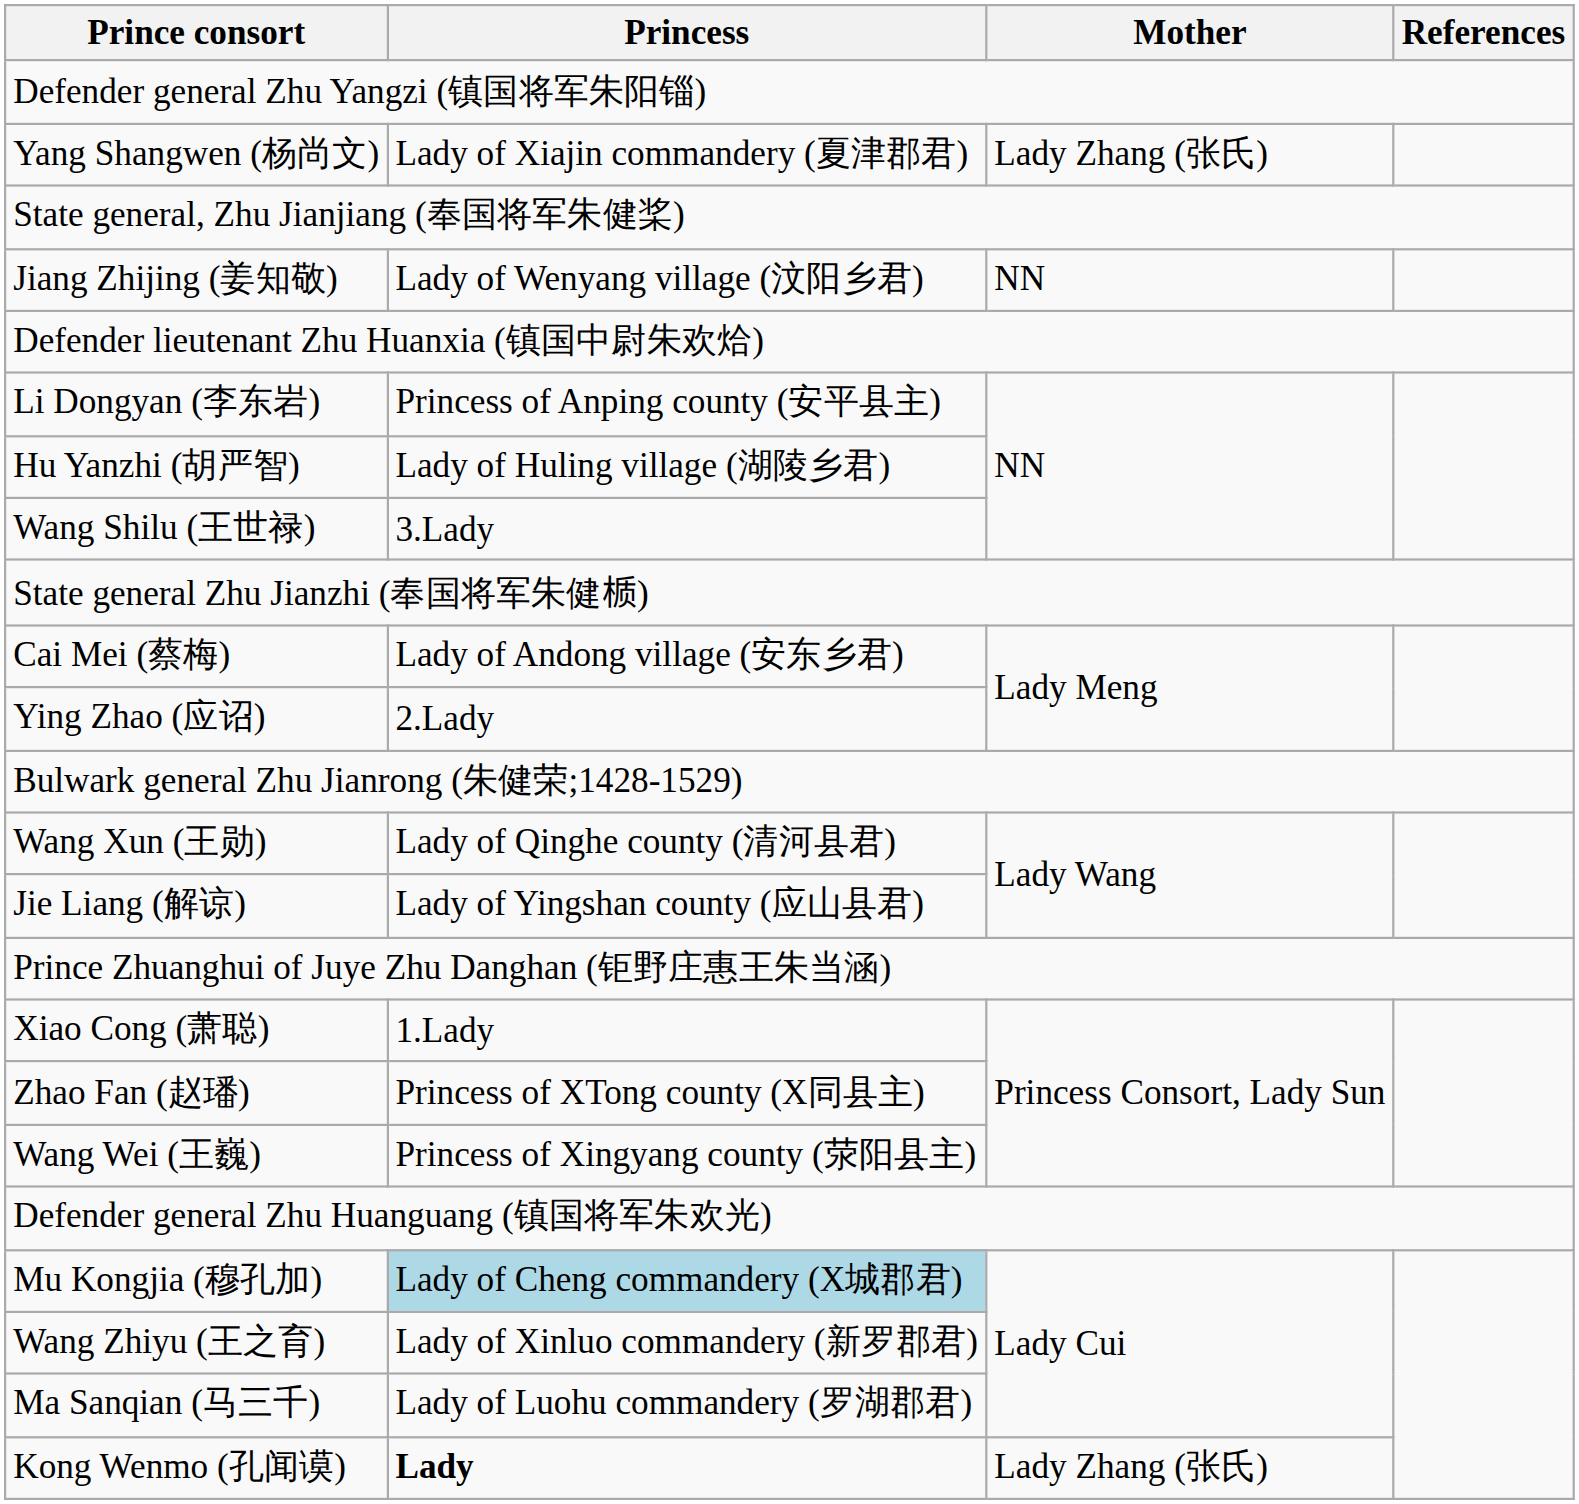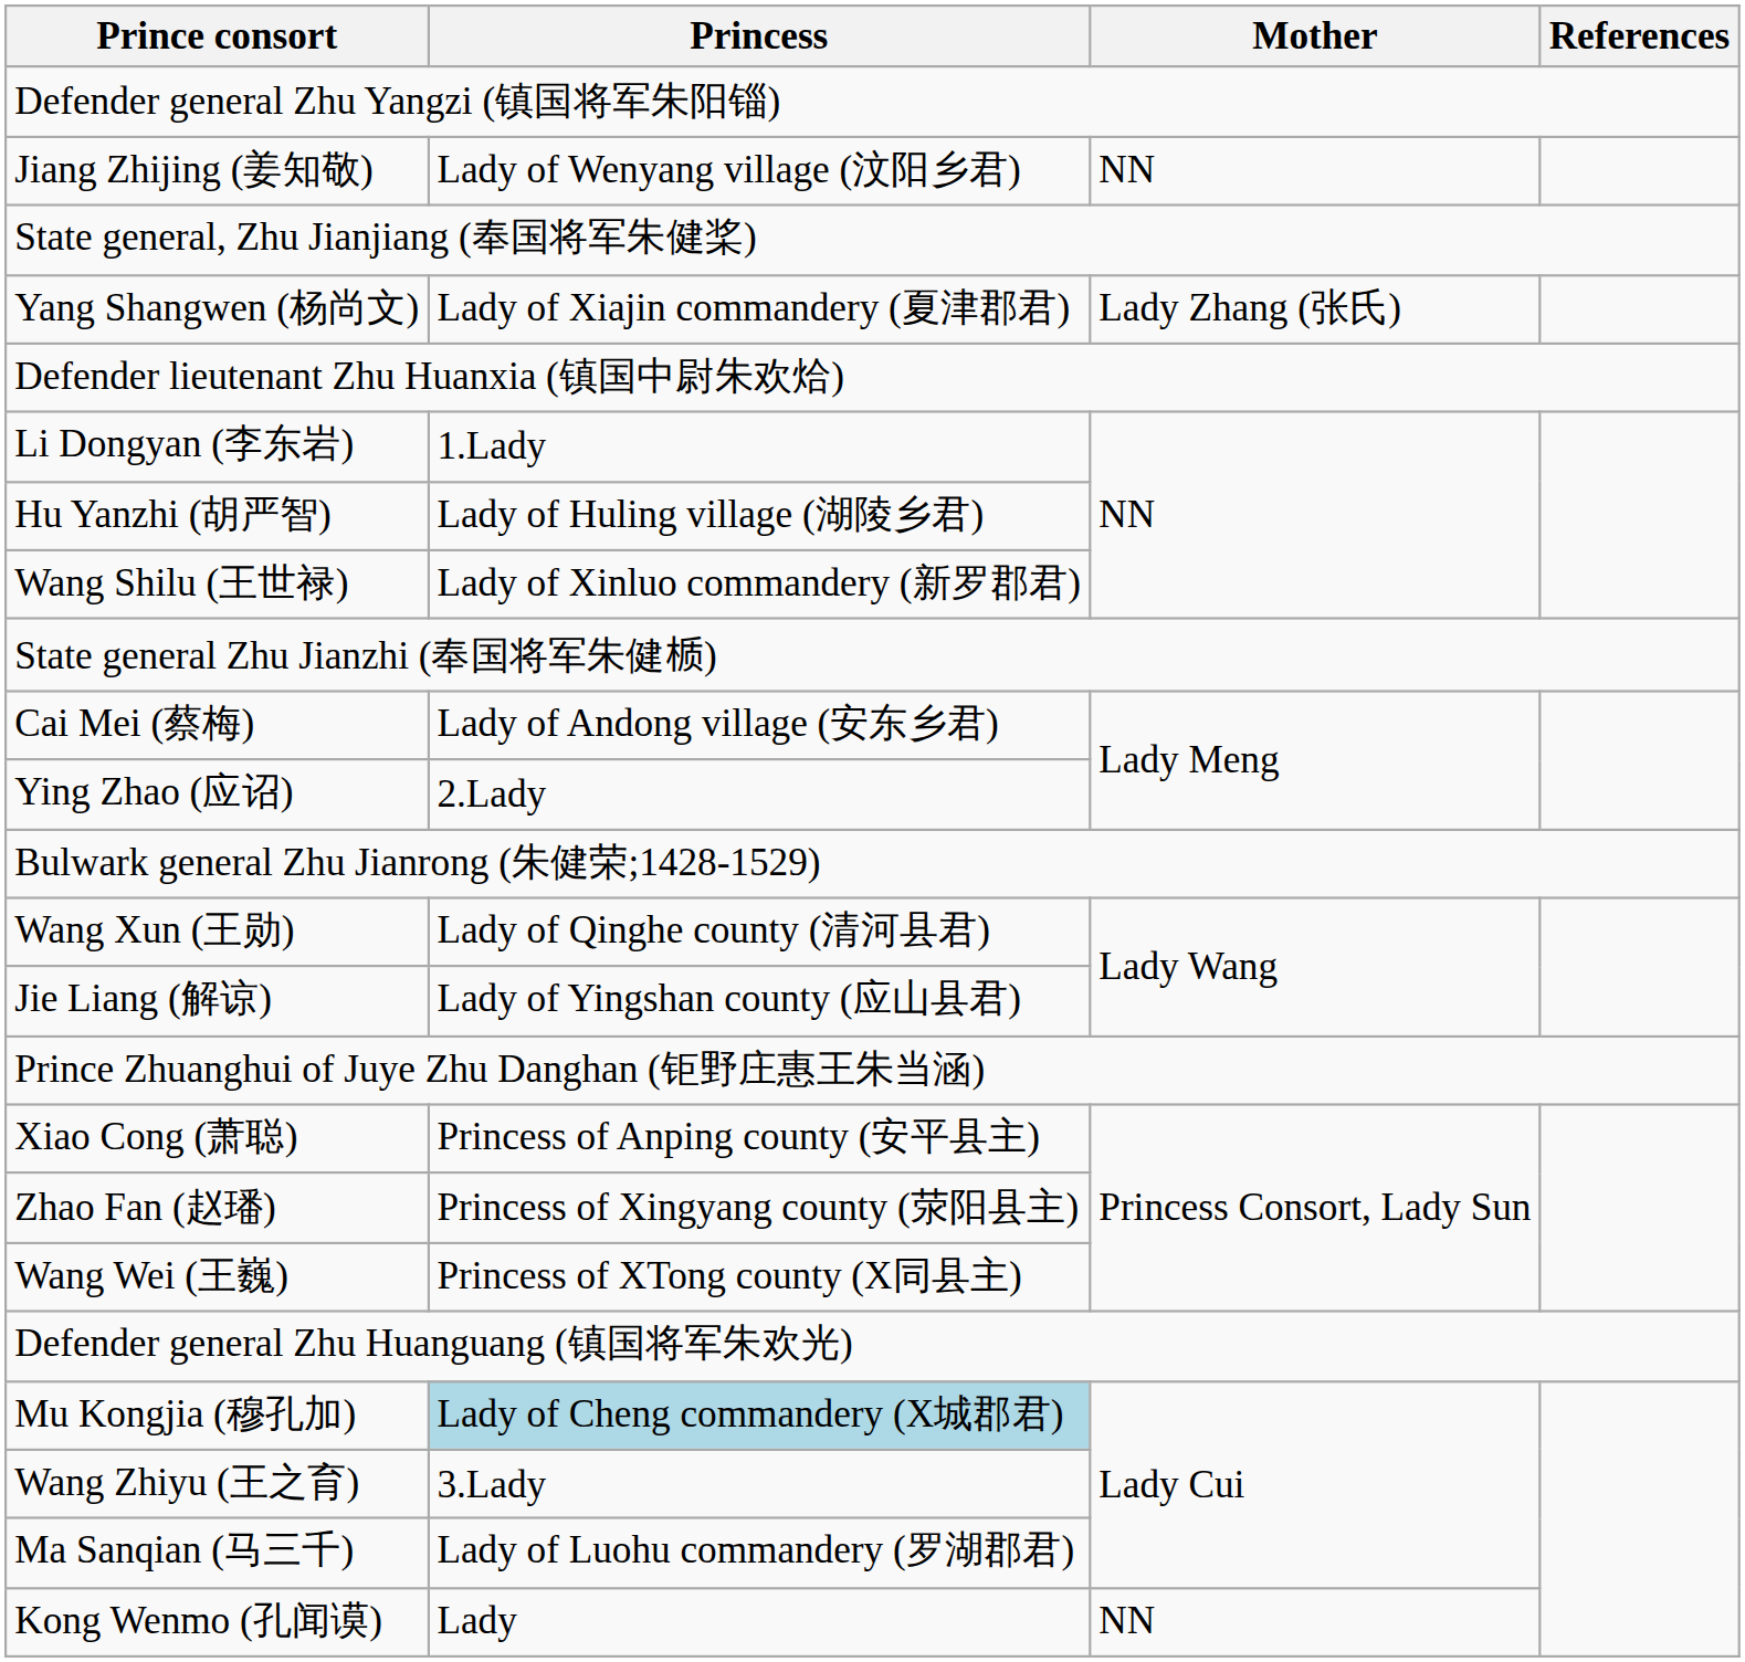 <table class="wikitable">
 <tr>
 <th>Prince consort</th>
 <th>Princess</th>
 <th>Mother</th>
 <th>References</th>
 </tr>
 <tr>
 <td colspan="4">Defender general Zhu Yangzi (镇国将军朱阳锱)</td>
 </tr>
 <tr>
-<td>Yang Shangwen (杨尚文)</td>
-<td>Lady of Xiajin commandery (夏津郡君)</td>
-<td>Lady Zhang (张氏)</td>
+<td>Jiang Zhijing (姜知敬)</td>
+<td>Lady of Wenyang village (汶阳乡君)</td>
+<td>NN</td>
 <td></td>
 </tr>
 <tr>
 <td colspan="4">State general, Zhu Jianjiang  (奉国将军朱健桨)</td>
 </tr>
 <tr>
-<td>Jiang Zhijing (姜知敬)</td>
-<td>Lady of Wenyang village (汶阳乡君)</td>
-<td>NN</td>
+<td>Yang Shangwen (杨尚文)</td>
+<td>Lady of Xiajin commandery (夏津郡君)</td>
+<td>Lady Zhang (张氏)</td>
 <td></td>
 </tr>
 <tr>
 <td colspan="4">Defender lieutenant Zhu Huanxia (镇国中尉朱欢烚)</td>
 </tr>
 <tr>
 <td>Li Dongyan (李东岩)</td>
-<td>Princess of Anping county (安平县主)</td>
+<td>1.Lady</td>
 <td rowspan="3">NN</td>
 <td rowspan="3"></td>
 </tr>
 <tr>
 <td>Hu Yanzhi (胡严智)</td>
 <td>Lady of Huling village (湖陵乡君)</td>
 </tr>
 <tr>
 <td>Wang Shilu (王世禄)</td>
-<td>3.Lady</td>
+<td>Lady of Xinluo commandery (新罗郡君)</td>
 </tr>
 <tr>
 <td colspan="4">State general Zhu Jianzhi (奉国将军朱健𬃊)</td>
 </tr>
 <tr>
 <td>Cai Mei (蔡梅)</td>
 <td>Lady of Andong village (安东乡君)</td>
 <td rowspan="2">Lady Meng</td>
 <td rowspan="2"></td>
 </tr>
 <tr>
 <td>Ying Zhao (应诏)</td>
 <td>2.Lady</td>
 </tr>
 <tr>
 <td colspan="4">Bulwark general Zhu Jianrong (朱健荣;1428-1529)</td>
 </tr>
 <tr>
 <td>Wang Xun (王勋)</td>
 <td>Lady of Qinghe county (清河县君)</td>
 <td rowspan="2">Lady Wang</td>
 <td rowspan="2"></td>
 </tr>
 <tr>
 <td>Jie Liang (解谅)</td>
 <td>Lady of Yingshan county (应山县君)</td>
 </tr>
 <tr>
 <td colspan="4">Prince Zhuanghui of Juye Zhu Danghan (钜野庄惠王朱当涵)</td>
 </tr>
 <tr>
 <td>Xiao Cong (萧聪)</td>
-<td>1.Lady</td>
+<td>Princess of Anping county (安平县主)</td>
 <td rowspan="3">Princess Consort, Lady Sun</td>
 <td rowspan="3"></td>
 </tr>
 <tr>
 <td>Zhao Fan (赵璠)</td>
-<td>Princess of XTong county (X同县主)</td>
+<td>Princess of Xingyang county (荥阳县主)</td>
 </tr>
 <tr>
 <td>Wang Wei (王巍)</td>
-<td>Princess of Xingyang county (荥阳县主)</td>
+<td>Princess of XTong county (X同县主)</td>
 </tr>
 <tr>
 <td colspan="4">Defender general Zhu Huanguang (镇国将军朱欢光)</td>
 </tr>
 <tr>
 <td>Mu Kongjia (穆孔加)</td>
 <td style="background: lightblue;">Lady of Cheng commandery (X城郡君)</td>
 <td rowspan="3">Lady Cui</td>
 <td rowspan="4"></td>
 </tr>
 <tr>
 <td>Wang Zhiyu (王之育)</td>
-<td>Lady of Xinluo commandery (新罗郡君)</td>
+<td>3.Lady</td>
 </tr>
 <tr>
 <td>Ma Sanqian (马三千)</td>
 <td>Lady of Luohu commandery (罗湖郡君)</td>
 </tr>
 <tr>
 <td>Kong Wenmo (孔闻谟)</td>
-<td><strong>Lady</strong></td>
-<td>Lady Zhang (张氏)</td>
+<td>Lady</td>
+<td>NN</td>
 </tr>
 </table>
